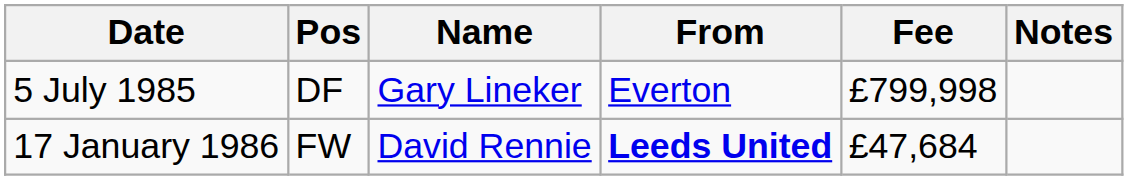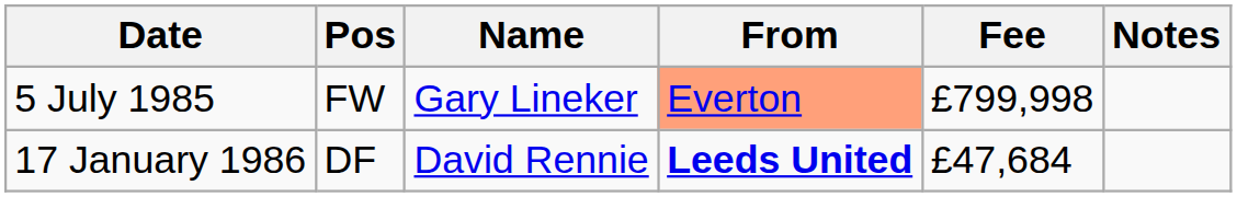 <table class="wikitable">
 <tr>
 <th>Date</th>
 <th>Pos</th>
 <th>Name</th>
 <th>From</th>
 <th>Fee</th>
 <th>Notes</th>
 </tr>
 <tr>
 <td>5 July 1985</td>
-<td>DF</td>
+<td>FW</td>
 <td><a href='#'>Gary Lineker</a></td>
-<td><a href='#'>Everton</a></td>
+<td style="background: lightsalmon;"><a href='#'>Everton</a></td>
 <td>£799,998</td>
 <td></td>
 </tr>
 <tr>
 <td>17 January 1986</td>
-<td>FW</td>
+<td>DF</td>
 <td><a href='#'>David Rennie</a></td>
 <td><strong><a href='#'>Leeds United</a></strong></td>
 <td>£47,684</td>
 <td></td>
 </tr>
 </table>
